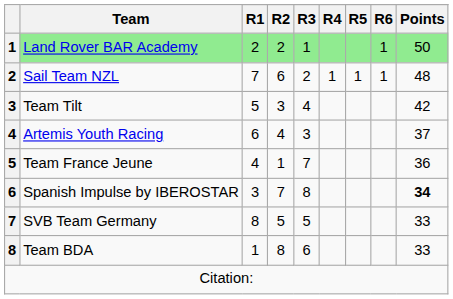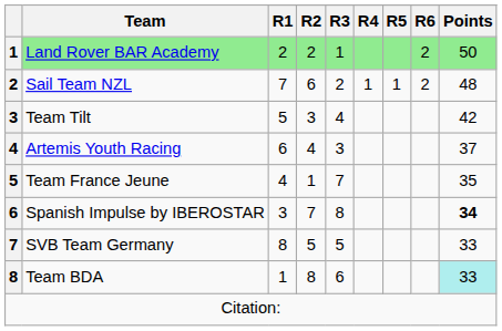 <table class="wikitable" style="font-size:10pt;line-height:1.5;text-align: center;">
 <tr>
 <th rowspan="2"></th>
 <th rowspan="2">Team</th>
 </tr>
 <tr>
 <th>R1</th>
 <th>R2</th>
 <th>R3</th>
 <th>R4</th>
 <th>R5</th>
 <th>R6</th>
 <th>Points</th>
 </tr>
 <tr>
 <th>1</th>
 <td align="left" bgcolor="#90EB90"> <a href='#'>Land Rover BAR Academy</a></td>
 <td bgcolor="#90EB90">2</td>
 <td bgcolor="#90EB90">2</td>
 <td bgcolor="#90EB90">1</td>
 <td bgcolor="#90EB90"></td>
 <td bgcolor="#90EB90"></td>
-<td bgcolor="#90EB90">1</td>
+<td bgcolor="#90EB90">2</td>
 <td bgcolor="#90EB90">50</td>
 </tr>
 <tr>
 <th>2</th>
 <td align="left"> <a href='#'>Sail Team NZL</a></td>
 <td>7</td>
 <td>6</td>
 <td>2</td>
 <td>1</td>
 <td>1</td>
-<td>1</td>
+<td>2</td>
 <td>48</td>
 </tr>
 <tr>
 <th>3</th>
 <td align="left"> Team Tilt</td>
 <td>5</td>
 <td>3</td>
 <td>4</td>
 <td></td>
 <td></td>
 <td></td>
 <td>42</td>
 </tr>
 <tr>
 <th>4</th>
 <td align="left"> <a href='#'>Artemis Youth Racing</a></td>
 <td>6</td>
 <td>4</td>
 <td>3</td>
 <td></td>
 <td></td>
 <td></td>
 <td>37</td>
 </tr>
 <tr>
 <th>5</th>
 <td align="left"> Team France Jeune</td>
 <td>4</td>
 <td>1</td>
 <td>7</td>
 <td></td>
 <td></td>
 <td></td>
-<td>36</td>
+<td>35</td>
 </tr>
 <tr>
 <th>6</th>
 <td align="left"> Spanish Impulse by IBEROSTAR</td>
 <td>3</td>
 <td>7</td>
 <td>8</td>
 <td></td>
 <td></td>
 <td></td>
 <td><strong>34</strong></td>
 </tr>
 <tr>
 <th>7</th>
 <td align="left"> SVB Team Germany</td>
 <td>8</td>
 <td>5</td>
 <td>5</td>
 <td></td>
 <td></td>
 <td></td>
 <td>33</td>
 </tr>
 <tr>
 <th>8</th>
 <td align="left"> Team BDA</td>
 <td>1</td>
 <td>8</td>
 <td>6</td>
 <td></td>
 <td></td>
 <td></td>
-<td>33</td>
+<td style="background: paleturquoise;">33</td>
 </tr>
 <tr>
 <td colspan="12" align=center>Citation:</td>
 </tr>
 </table>
